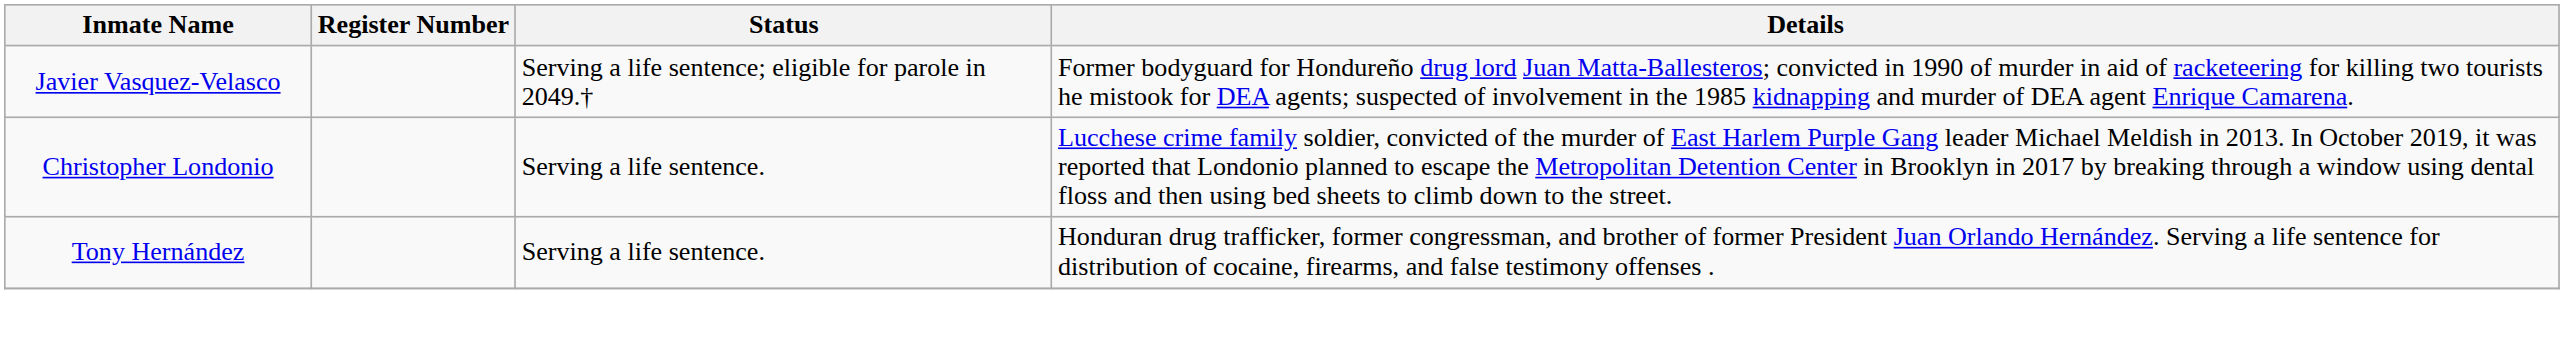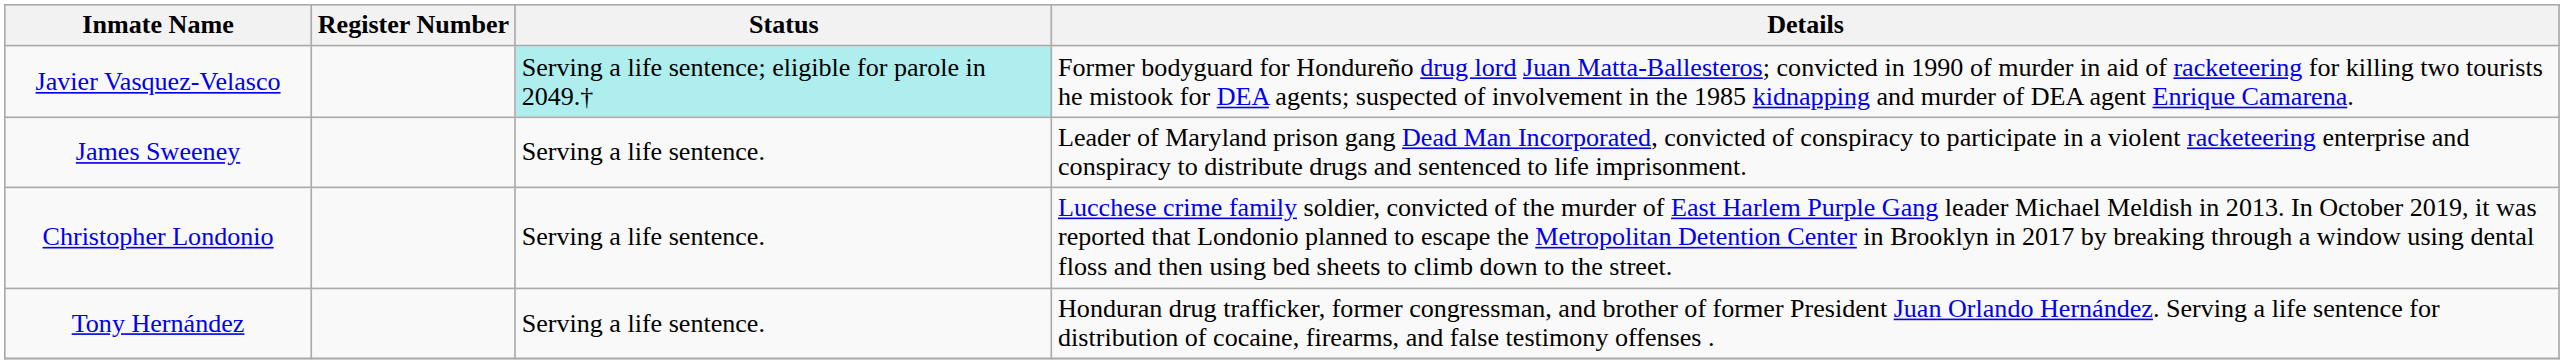 <table class="wikitable sortable">
 <tr>
 <th width=12%>Inmate Name</th>
 <th width=8%>Register Number</th>
 <th width=21%>Status</th>
 <th width=59%>Details</th>
 </tr>
 <tr>
 <td style="text-align:center;"><a href='#'>Javier Vasquez-Velasco</a></td>
 <td style="text-align:center;"></td>
-<td>Serving a life sentence; eligible for parole in 2049.†</td>
+<td style="background: paleturquoise;">Serving a life sentence; eligible for parole in 2049.†</td>
 <td>Former bodyguard for Hondureño <a href='#'>drug lord</a> <a href='#'>Juan Matta-Ballesteros</a>; convicted in 1990 of murder in aid of <a href='#'>racketeering</a> for killing two tourists he mistook for <a href='#'>DEA</a> agents; suspected of involvement in the 1985 <a href='#'>kidnapping</a> and murder of DEA agent <a href='#'>Enrique Camarena</a>.</td>
+</tr>
+<tr>
+<td style="text-align:center;"><a href='#'>James Sweeney</a></td>
+<td style="text-align:center;"></td>
+<td>Serving a life sentence.</td>
+<td>Leader of Maryland prison gang <a href='#'>Dead Man Incorporated</a>, convicted of conspiracy to participate in a violent <a href='#'>racketeering</a> enterprise and conspiracy to distribute drugs and sentenced to life imprisonment. </td>
 </tr>
 <tr>
 <td style="text-align:center;"><a href='#'>Christopher Londonio</a></td>
 <td style="text-align:center;"></td>
 <td>Serving a life sentence.</td>
 <td><a href='#'>Lucchese crime family</a> soldier, convicted of the murder of <a href='#'>East Harlem Purple Gang</a> leader Michael Meldish in 2013. In October 2019, it was reported that Londonio planned to escape the <a href='#'>Metropolitan Detention Center</a> in Brooklyn in 2017 by breaking through a window using dental floss and then using bed sheets to climb down to the street.</td>
 </tr>
 <tr>
 <td style="text-align:center;"><a href='#'>Tony Hernández</a></td>
 <td style="text-align:center;"></td>
 <td>Serving a life sentence.</td>
 <td>Honduran drug trafficker, former congressman, and brother of former President <a href='#'>Juan Orlando Hernández</a>. Serving a life sentence for distribution of cocaine, firearms, and false testimony offenses .</td>
 </tr>
 <tr>
 </tr>
 </table>
